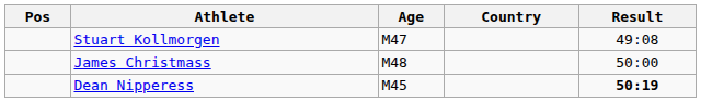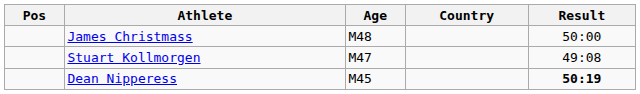 <table class="wikitable"  style="text-align:center; width:50%;">
 <tr>
 <th>Pos</th>
 <th>Athlete</th>
 <th>Age</th>
 <th>Country</th>
 <th>Result</th>
 </tr>
 <tr>
 <td align=center></td>
+<td align=left><a href='#'>James Christmass</a></td>
+<td align=left>M48</td>
+<td align=left></td>
+<td>50:00</td>
+</tr>
+<tr>
+<td align=center></td>
 <td align=left><a href='#'>Stuart Kollmorgen</a></td>
 <td align=left>M47</td>
 <td align=left></td>
 <td>49:08</td>
-</tr>
-<tr>
-<td align=center></td>
-<td align=left><a href='#'>James Christmass</a></td>
-<td align=left>M48</td>
-<td align=left></td>
-<td>50:00</td>
 </tr>
 <tr>
 <td align=center></td>
 <td align=left><a href='#'>Dean Nipperess</a></td>
 <td align=left>M45</td>
 <td align=left></td>
 <td><strong>50:19</strong></td>
 </tr>
 </table>
